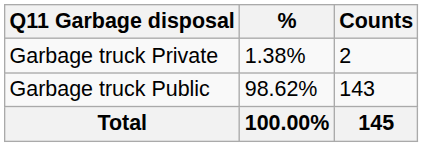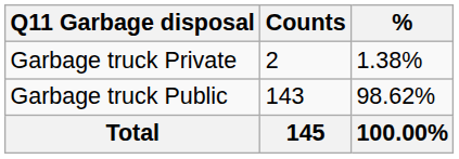 <table class="wikitable sortable">
 <tr>
 <th>Q11 Garbage disposal</th>
+<th>Counts</th>
 <th>%</th>
-<th>Counts</th>
 </tr>
 <tr>
 <td>Garbage truck Private</td>
+<td>2</td>
 <td>1.38%</td>
-<td>2</td>
 </tr>
 <tr>
 <td>Garbage truck Public</td>
+<td>143</td>
 <td>98.62%</td>
-<td>143</td>
 </tr>
 <tr>
 <th>Total</th>
+<th>145</th>
 <th>100.00%</th>
-<th>145</th>
 </tr>
 </table>
